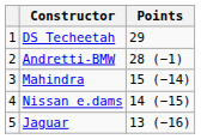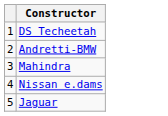 <table class="wikitable" style="font-size: 85%">
 <tr>
 <th scope="col"></th>
 <th scope="col">Constructor</th>
-<th scope="col">Points</th>
 </tr>
 <tr>
 <td align="center">1</td>
 <td> <a href='#'>DS Techeetah</a></td>
-<td align="left">29</td>
 </tr>
 <tr>
 <td align="center">2</td>
 <td> <a href='#'>Andretti-BMW</a></td>
-<td align="left">28 (−1)</td>
 </tr>
 <tr>
 <td align="center">3</td>
 <td> <a href='#'>Mahindra</a></td>
-<td align="left">15 (−14)</td>
 </tr>
 <tr>
 <td align="center">4</td>
 <td> <a href='#'>Nissan e.dams</a></td>
-<td align="left">14 (−15)</td>
 </tr>
 <tr>
 <td align="center">5</td>
 <td> <a href='#'>Jaguar</a></td>
-<td align="left">13 (−16)</td>
 </tr>
 </table>
